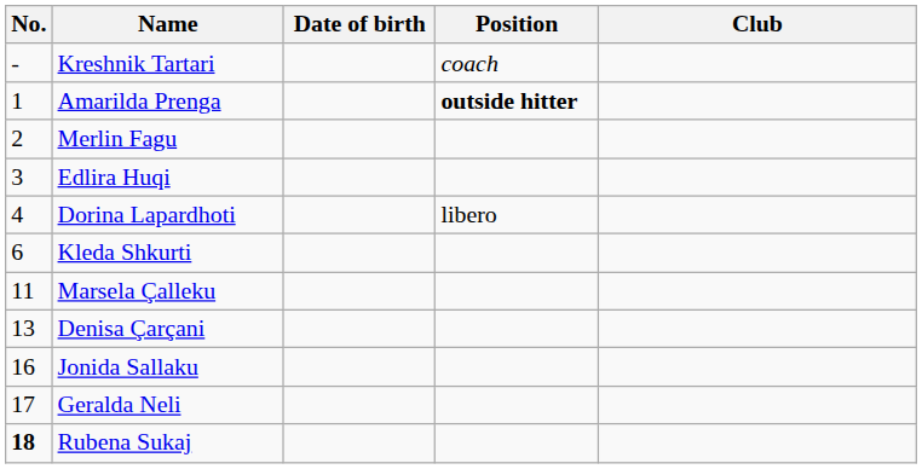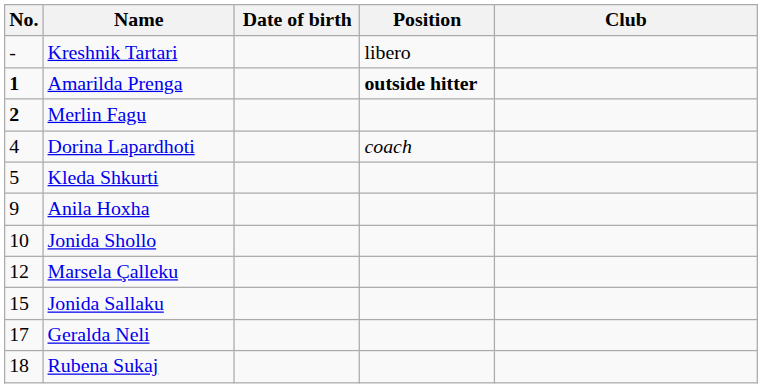 <table class=wikitable sortable style=font-size:100%; text-align:center;>
 <tr>
 <th>No.</th>
 <th style=width:12em>Name</th>
 <th style=width:8em>Date of birth</th>
 <th style=width:8em>Position</th>
 <th style=width:19em>Club</th>
 </tr>
 <tr>
 <td>-</td>
 <td><a href='#'>Kreshnik Tartari</a></td>
 <td></td>
-<td><em>coach</em></td>
+<td>libero</td>
 <td></td>
 </tr>
 <tr>
-<td>1</td>
+<td><strong>1</strong></td>
 <td><a href='#'>Amarilda Prenga</a></td>
 <td></td>
 <td><strong>outside hitter</strong></td>
 <td></td>
 </tr>
 <tr>
-<td>2</td>
+<td><strong>2</strong></td>
 <td><a href='#'>Merlin Fagu</a></td>
-<td></td>
-<td></td>
-<td></td>
-</tr>
-<tr>
-<td>3</td>
-<td><a href='#'>Edlira Huqi</a></td>
 <td></td>
 <td></td>
 <td></td>
 </tr>
 <tr>
 <td>4</td>
 <td><a href='#'>Dorina Lapardhoti</a></td>
 <td></td>
-<td>libero</td>
+<td><em>coach</em></td>
 <td></td>
 </tr>
 <tr>
-<td>6</td>
+<td>5</td>
 <td><a href='#'>Kleda Shkurti</a></td>
 <td></td>
 <td></td>
 <td></td>
 </tr>
 <tr>
-<td>11</td>
+<td>9</td>
+<td><a href='#'>Anila Hoxha</a></td>
+<td></td>
+<td></td>
+<td></td>
+</tr>
+<tr>
+<td>10</td>
+<td><a href='#'>Jonida Shollo</a></td>
+<td></td>
+<td></td>
+<td></td>
+</tr>
+<tr>
+<td>12</td>
 <td><a href='#'>Marsela Çalleku</a></td>
 <td></td>
 <td></td>
 <td></td>
 </tr>
 <tr>
-<td>13</td>
-<td><a href='#'>Denisa Çarçani</a></td>
-<td></td>
-<td></td>
-<td></td>
-</tr>
-<tr>
-<td>16</td>
+<td>15</td>
 <td><a href='#'>Jonida Sallaku</a></td>
 <td></td>
 <td></td>
 <td></td>
 </tr>
 <tr>
 <td>17</td>
 <td><a href='#'>Geralda Neli</a></td>
 <td></td>
 <td></td>
 <td></td>
 </tr>
 <tr>
-<td><strong>18</strong></td>
+<td>18</td>
 <td><a href='#'>Rubena Sukaj</a></td>
 <td></td>
 <td></td>
 <td></td>
 </tr>
 </table>
